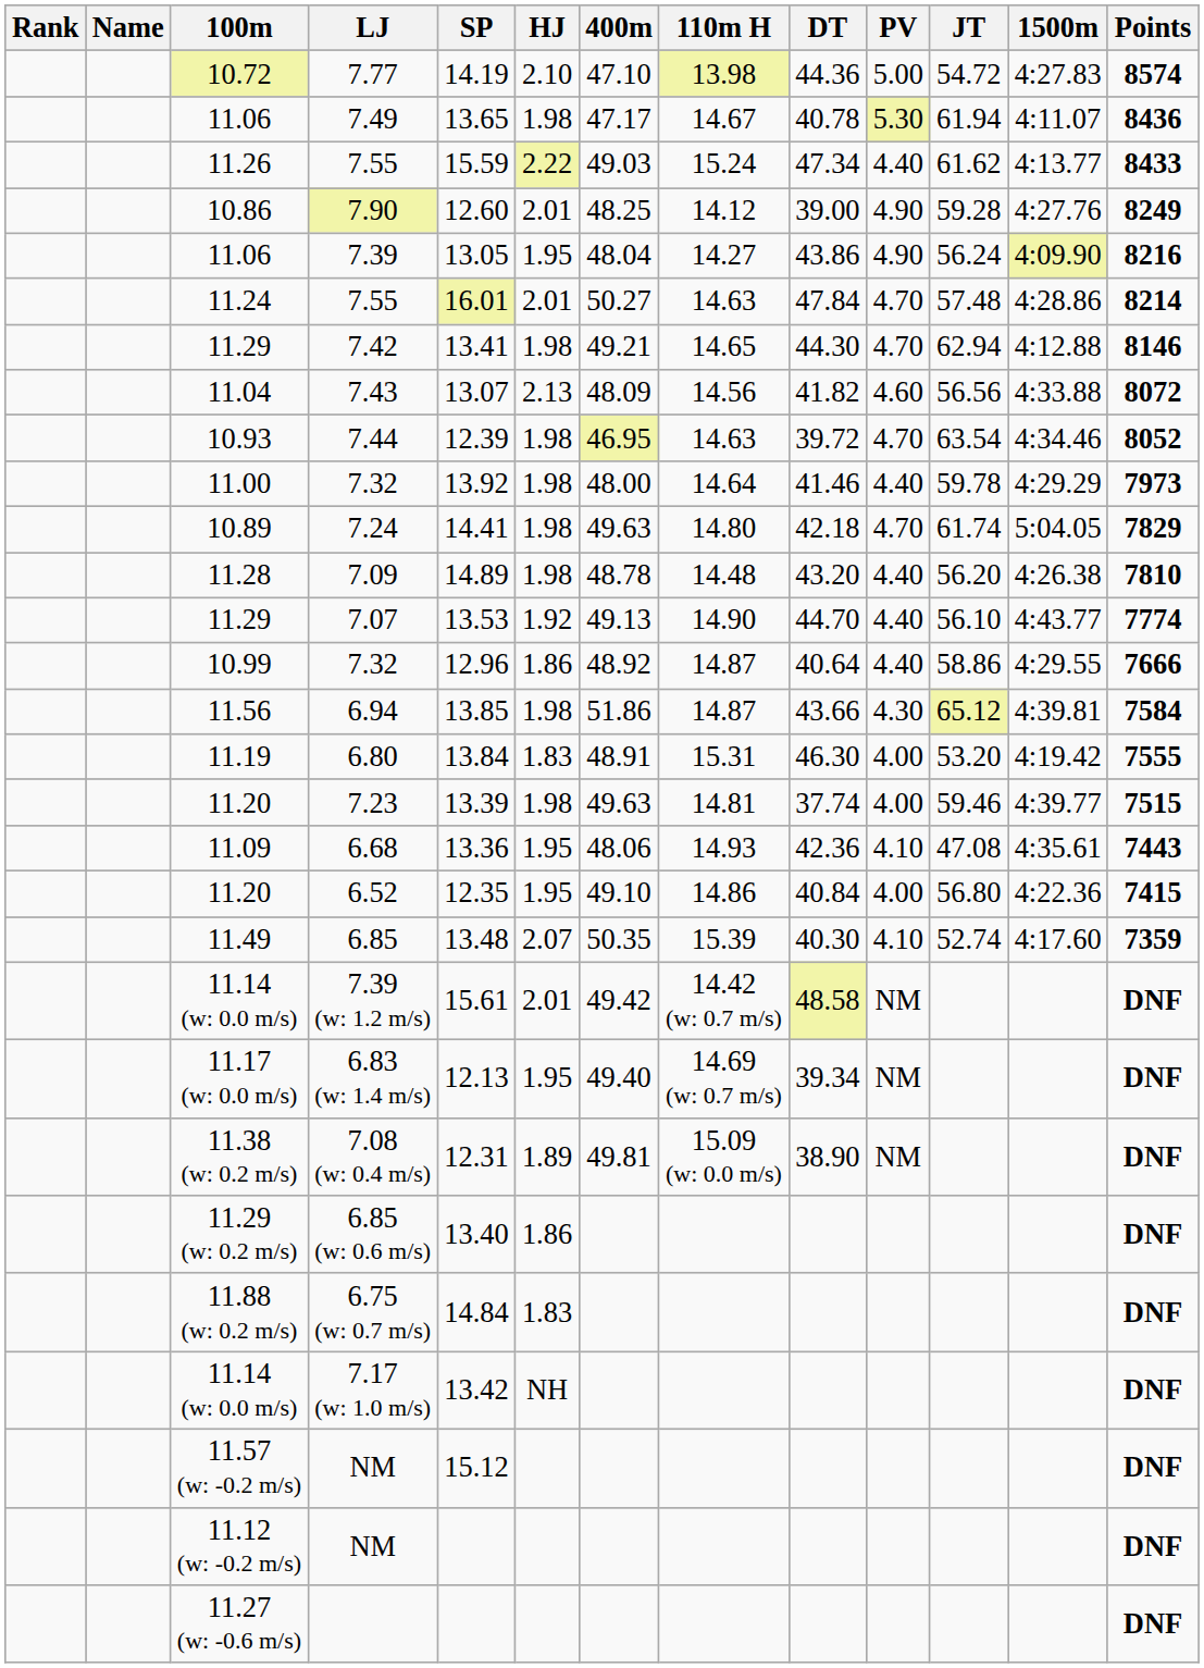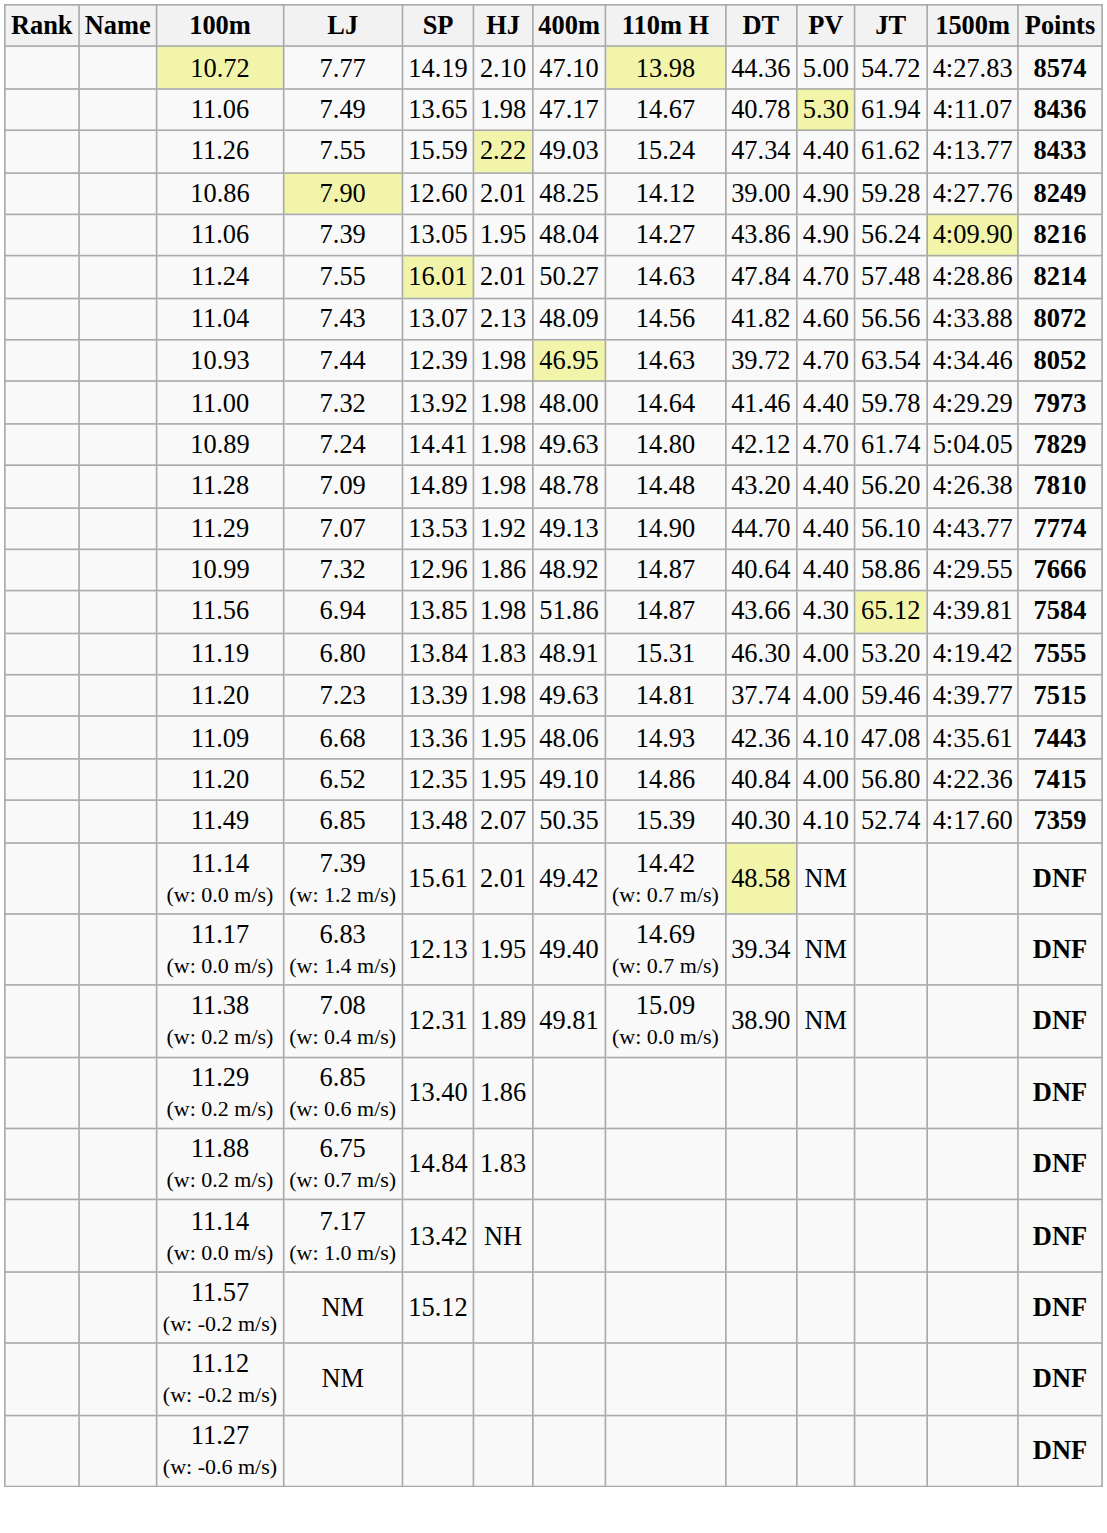 <table class="wikitable sortable" style="text-align:center">
 <tr>
 <th>Rank</th>
 <th>Name</th>
 <th>100m</th>
 <th>LJ</th>
 <th>SP</th>
 <th>HJ</th>
 <th>400m</th>
 <th>110m H</th>
 <th>DT</th>
 <th>PV</th>
 <th>JT</th>
 <th>1500m</th>
 <th>Points</th>
 </tr>
 <tr>
 <td></td>
 <td align=left></td>
 <td bgcolor=#F2F5A9>10.72</td>
 <td>7.77</td>
 <td>14.19</td>
 <td>2.10</td>
 <td>47.10</td>
 <td bgcolor=#F2F5A9>13.98</td>
 <td>44.36</td>
 <td>5.00</td>
 <td>54.72</td>
 <td>4:27.83</td>
 <td><strong>8574</strong></td>
 </tr>
 <tr>
 <td></td>
 <td align=left></td>
 <td>11.06</td>
 <td>7.49</td>
 <td>13.65</td>
 <td>1.98</td>
 <td>47.17</td>
 <td>14.67</td>
 <td>40.78</td>
 <td bgcolor=#F2F5A9>5.30</td>
 <td>61.94</td>
 <td>4:11.07</td>
 <td><strong>8436</strong></td>
 </tr>
 <tr>
 <td></td>
 <td align=left></td>
 <td>11.26</td>
 <td>7.55</td>
 <td>15.59</td>
 <td bgcolor=#F2F5A9>2.22</td>
 <td>49.03</td>
 <td>15.24</td>
 <td>47.34</td>
 <td>4.40</td>
 <td>61.62</td>
 <td>4:13.77</td>
 <td><strong>8433</strong></td>
 </tr>
 <tr>
 <td></td>
 <td align=left></td>
 <td>10.86</td>
 <td bgcolor=#F2F5A9>7.90</td>
 <td>12.60</td>
 <td>2.01</td>
 <td>48.25</td>
 <td>14.12</td>
 <td>39.00</td>
 <td>4.90</td>
 <td>59.28</td>
 <td>4:27.76</td>
 <td><strong>8249</strong></td>
 </tr>
 <tr>
 <td></td>
 <td align=left></td>
 <td>11.06</td>
 <td>7.39</td>
 <td>13.05</td>
 <td>1.95</td>
 <td>48.04</td>
 <td>14.27</td>
 <td>43.86</td>
 <td>4.90</td>
 <td>56.24</td>
 <td bgcolor=#F2F5A9>4:09.90</td>
 <td><strong>8216</strong></td>
 </tr>
 <tr>
 <td></td>
 <td align=left></td>
 <td>11.24</td>
 <td>7.55</td>
 <td bgcolor=#F2F5A9>16.01</td>
 <td>2.01</td>
 <td>50.27</td>
 <td>14.63</td>
 <td>47.84</td>
 <td>4.70</td>
 <td>57.48</td>
 <td>4:28.86</td>
 <td><strong>8214</strong></td>
 </tr>
 <tr>
 <td></td>
 <td align=left></td>
-<td>11.29</td>
-<td>7.42</td>
-<td>13.41</td>
-<td>1.98</td>
-<td>49.21</td>
-<td>14.65</td>
-<td>44.30</td>
-<td>4.70</td>
-<td>62.94</td>
-<td>4:12.88</td>
-<td><strong>8146</strong></td>
-</tr>
-<tr>
-<td></td>
-<td align=left></td>
 <td>11.04</td>
 <td>7.43</td>
 <td>13.07</td>
 <td>2.13</td>
 <td>48.09</td>
 <td>14.56</td>
 <td>41.82</td>
 <td>4.60</td>
 <td>56.56</td>
 <td>4:33.88</td>
 <td><strong>8072</strong></td>
 </tr>
 <tr>
 <td></td>
 <td align=left></td>
 <td>10.93</td>
 <td>7.44</td>
 <td>12.39</td>
 <td>1.98</td>
 <td bgcolor=#F2F5A9>46.95</td>
 <td>14.63</td>
 <td>39.72</td>
 <td>4.70</td>
 <td>63.54</td>
 <td>4:34.46</td>
 <td><strong>8052</strong></td>
 </tr>
 <tr>
 <td></td>
 <td align=left></td>
 <td>11.00</td>
 <td>7.32</td>
 <td>13.92</td>
 <td>1.98</td>
 <td>48.00</td>
 <td>14.64</td>
 <td>41.46</td>
 <td>4.40</td>
 <td>59.78</td>
 <td>4:29.29</td>
 <td><strong>7973</strong></td>
 </tr>
 <tr>
 <td></td>
 <td align=left></td>
 <td>10.89</td>
 <td>7.24</td>
 <td>14.41</td>
 <td>1.98</td>
 <td>49.63</td>
 <td>14.80</td>
-<td>42.18</td>
+<td>42.12</td>
 <td>4.70</td>
 <td>61.74</td>
 <td>5:04.05</td>
 <td><strong>7829</strong></td>
 </tr>
 <tr>
 <td></td>
 <td align=left></td>
 <td>11.28</td>
 <td>7.09</td>
 <td>14.89</td>
 <td>1.98</td>
 <td>48.78</td>
 <td>14.48</td>
 <td>43.20</td>
 <td>4.40</td>
 <td>56.20</td>
 <td>4:26.38</td>
 <td><strong>7810</strong></td>
 </tr>
 <tr>
 <td></td>
 <td align=left></td>
 <td>11.29</td>
 <td>7.07</td>
 <td>13.53</td>
 <td>1.92</td>
 <td>49.13</td>
 <td>14.90</td>
 <td>44.70</td>
 <td>4.40</td>
 <td>56.10</td>
 <td>4:43.77</td>
 <td><strong>7774</strong></td>
 </tr>
 <tr>
 <td></td>
 <td align=left></td>
 <td>10.99</td>
 <td>7.32</td>
 <td>12.96</td>
 <td>1.86</td>
 <td>48.92</td>
 <td>14.87</td>
 <td>40.64</td>
 <td>4.40</td>
 <td>58.86</td>
 <td>4:29.55</td>
 <td><strong>7666</strong></td>
 </tr>
 <tr>
 <td></td>
 <td align=left></td>
 <td>11.56</td>
 <td>6.94</td>
 <td>13.85</td>
 <td>1.98</td>
 <td>51.86</td>
 <td>14.87</td>
 <td>43.66</td>
 <td>4.30</td>
 <td bgcolor=#F2F5A9>65.12</td>
 <td>4:39.81</td>
 <td><strong>7584</strong></td>
 </tr>
 <tr>
 <td></td>
 <td align=left></td>
 <td>11.19</td>
 <td>6.80</td>
 <td>13.84</td>
 <td>1.83</td>
 <td>48.91</td>
 <td>15.31</td>
 <td>46.30</td>
 <td>4.00</td>
 <td>53.20</td>
 <td>4:19.42</td>
 <td><strong>7555</strong></td>
 </tr>
 <tr>
 <td></td>
 <td align=left></td>
 <td>11.20</td>
 <td>7.23</td>
 <td>13.39</td>
 <td>1.98</td>
 <td>49.63</td>
 <td>14.81</td>
 <td>37.74</td>
 <td>4.00</td>
 <td>59.46</td>
 <td>4:39.77</td>
 <td><strong>7515</strong></td>
 </tr>
 <tr>
 <td></td>
 <td align=left></td>
 <td>11.09</td>
 <td>6.68</td>
 <td>13.36</td>
 <td>1.95</td>
 <td>48.06</td>
 <td>14.93</td>
 <td>42.36</td>
 <td>4.10</td>
 <td>47.08</td>
 <td>4:35.61</td>
 <td><strong>7443</strong></td>
 </tr>
 <tr>
 <td></td>
 <td align=left></td>
 <td>11.20</td>
 <td>6.52</td>
 <td>12.35</td>
 <td>1.95</td>
 <td>49.10</td>
 <td>14.86</td>
 <td>40.84</td>
 <td>4.00</td>
 <td>56.80</td>
 <td>4:22.36</td>
 <td><strong>7415</strong></td>
 </tr>
 <tr>
 <td></td>
 <td align=left></td>
 <td>11.49</td>
 <td>6.85</td>
 <td>13.48</td>
 <td>2.07</td>
 <td>50.35</td>
 <td>15.39</td>
 <td>40.30</td>
 <td>4.10</td>
 <td>52.74</td>
 <td>4:17.60</td>
 <td><strong>7359</strong></td>
 </tr>
 <tr>
 <td></td>
 <td align=left></td>
 <td>11.14<br><small>(w: 0.0 m/s)</small></td>
 <td>7.39<br><small>(w: 1.2 m/s)</small></td>
 <td>15.61</td>
 <td>2.01</td>
 <td>49.42</td>
 <td>14.42<br><small>(w: 0.7 m/s)</small></td>
 <td bgcolor=#F2F5A9>48.58</td>
 <td>NM</td>
 <td></td>
 <td></td>
 <td><strong>DNF</strong></td>
 </tr>
 <tr>
 <td></td>
 <td align=left></td>
 <td>11.17<br><small>(w: 0.0 m/s)</small></td>
 <td>6.83<br><small>(w: 1.4 m/s)</small></td>
 <td>12.13</td>
 <td>1.95</td>
 <td>49.40</td>
 <td>14.69<br><small>(w: 0.7 m/s)</small></td>
 <td>39.34</td>
 <td>NM</td>
 <td></td>
 <td></td>
 <td><strong>DNF</strong></td>
 </tr>
 <tr>
 <td></td>
 <td align=left></td>
 <td>11.38<br><small>(w: 0.2 m/s)</small></td>
 <td>7.08<br><small>(w: 0.4 m/s)</small></td>
 <td>12.31</td>
 <td>1.89</td>
 <td>49.81</td>
 <td>15.09<br><small>(w: 0.0 m/s)</small></td>
 <td>38.90</td>
 <td>NM</td>
 <td></td>
 <td></td>
 <td><strong>DNF</strong></td>
 </tr>
 <tr>
 <td></td>
 <td align=left></td>
 <td>11.29<br><small>(w: 0.2 m/s)</small></td>
 <td>6.85<br><small>(w: 0.6 m/s)</small></td>
 <td>13.40</td>
 <td>1.86</td>
 <td></td>
 <td></td>
 <td></td>
 <td></td>
 <td></td>
 <td></td>
 <td><strong>DNF</strong></td>
 </tr>
 <tr>
 <td></td>
 <td align=left></td>
 <td>11.88<br><small>(w: 0.2 m/s)</small></td>
 <td>6.75<br><small>(w: 0.7 m/s)</small></td>
 <td>14.84</td>
 <td>1.83</td>
 <td></td>
 <td></td>
 <td></td>
 <td></td>
 <td></td>
 <td></td>
 <td><strong>DNF</strong></td>
 </tr>
 <tr>
 <td></td>
 <td align=left></td>
 <td>11.14<br><small>(w: 0.0 m/s)</small></td>
 <td>7.17<br><small>(w: 1.0 m/s)</small></td>
 <td>13.42</td>
 <td>NH</td>
 <td></td>
 <td></td>
 <td></td>
 <td></td>
 <td></td>
 <td></td>
 <td><strong>DNF</strong></td>
 </tr>
 <tr>
 <td></td>
 <td align=left></td>
 <td>11.57<br><small>(w: -0.2 m/s)</small></td>
 <td>NM</td>
 <td>15.12</td>
 <td></td>
 <td></td>
 <td></td>
 <td></td>
 <td></td>
 <td></td>
 <td></td>
 <td><strong>DNF</strong></td>
 </tr>
 <tr>
 <td></td>
 <td align=left></td>
 <td>11.12<br><small>(w: -0.2 m/s)</small></td>
 <td>NM</td>
 <td></td>
 <td></td>
 <td></td>
 <td></td>
 <td></td>
 <td></td>
 <td></td>
 <td></td>
 <td><strong>DNF</strong></td>
 </tr>
 <tr>
 <td></td>
 <td align=left></td>
 <td>11.27<br><small>(w: -0.6 m/s)</small></td>
 <td></td>
 <td></td>
 <td></td>
 <td></td>
 <td></td>
 <td></td>
 <td></td>
 <td></td>
 <td></td>
 <td><strong>DNF</strong></td>
 </tr>
 </table>
